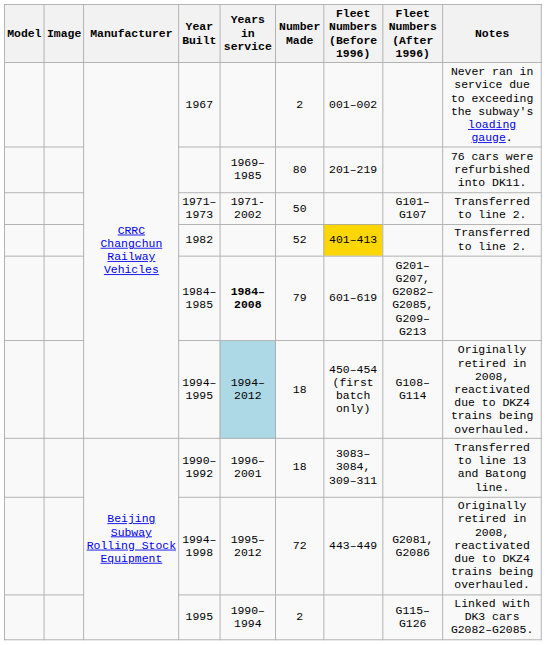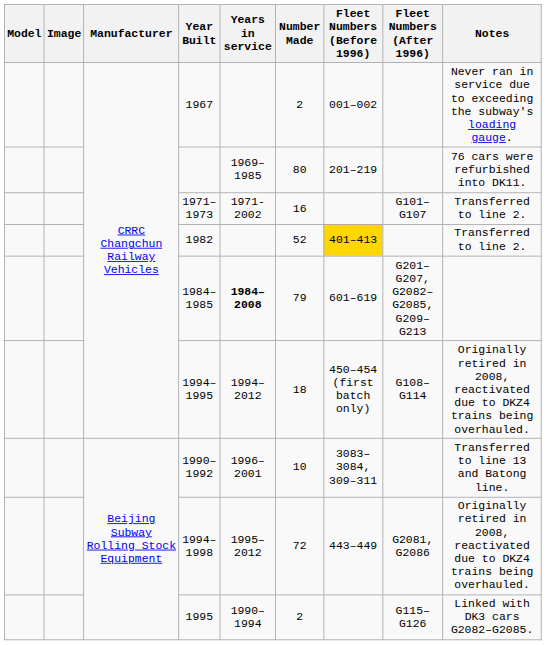 <table class="wikitable sortable" style="border-collapse: collapse; text-align: center;">
 <tr>
 <th>Model</th>
 <th>Image</th>
 <th>Manufacturer</th>
 <th>Year Built</th>
 <th>Years in service</th>
 <th>Number Made</th>
 <th>Fleet Numbers (Before 1996)</th>
 <th>Fleet Numbers (After 1996)</th>
 <th>Notes</th>
 </tr>
 <tr>
 <td></td>
 <td></td>
 <td rowspan="6"><a href='#'>CRRC Changchun Railway Vehicles</a></td>
 <td>1967</td>
 <td></td>
 <td>2</td>
 <td>001–002</td>
 <td></td>
 <td>Never ran in service due to exceeding the subway's <a href='#'>loading gauge</a>.</td>
 </tr>
 <tr>
 <td></td>
 <td></td>
 <td></td>
 <td>1969–1985</td>
 <td>80</td>
 <td>201–219</td>
 <td></td>
 <td>76 cars were refurbished into DK11.</td>
 </tr>
 <tr>
 <td></td>
 <td></td>
 <td>1971–1973</td>
 <td>1971-2002</td>
-<td>50</td>
+<td>16</td>
 <td></td>
 <td>G101–G107</td>
 <td>Transferred to line 2.</td>
 </tr>
 <tr>
 <td></td>
 <td></td>
 <td>1982</td>
 <td></td>
 <td>52</td>
 <td style="background: gold;">401–413</td>
 <td></td>
 <td>Transferred to line 2.</td>
 </tr>
 <tr>
 <td></td>
 <td></td>
 <td>1984–1985</td>
 <td><strong>1984–2008</strong></td>
 <td>79</td>
 <td>601–619</td>
 <td>G201–G207, G2082–G2085, G209–G213</td>
 <td></td>
 </tr>
 <tr>
 <td></td>
 <td></td>
 <td>1994–1995</td>
-<td style="background: lightblue;">1994–2012</td>
+<td>1994–2012</td>
 <td>18</td>
 <td>450–454 (first batch only)</td>
 <td>G108–G114</td>
 <td>Originally retired in 2008, reactivated due to DKZ4 trains being overhauled.</td>
 </tr>
 <tr>
 <td></td>
 <td></td>
 <td rowspan="3"><a href='#'>Beijing Subway Rolling Stock Equipment</a></td>
 <td>1990–1992</td>
 <td>1996–2001</td>
-<td>18</td>
+<td>10</td>
 <td>3083–3084, 309–311</td>
 <td></td>
 <td>Transferred to line 13 and Batong line.</td>
 </tr>
 <tr>
 <td></td>
 <td></td>
 <td>1994–1998</td>
 <td>1995–2012</td>
 <td>72</td>
 <td>443–449</td>
 <td>G2081, G2086</td>
 <td>Originally retired in 2008, reactivated due to DKZ4 trains being overhauled.</td>
 </tr>
 <tr>
 <td></td>
 <td></td>
 <td>1995</td>
 <td>1990–1994</td>
 <td>2</td>
 <td></td>
 <td>G115–G126</td>
 <td>Linked with DK3 cars G2082–G2085.</td>
 </tr>
 </table>
